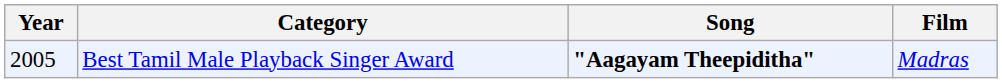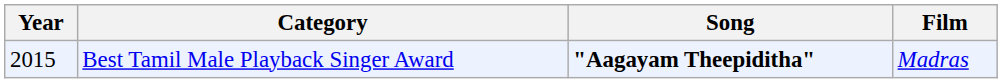 <table class="wikitable" width="55%">
 <tr bgcolor="#d1e4fd">
 <th>Year</th>
 <th>Category</th>
 <th>Song</th>
 <th>Film</th>
 </tr>
 <tr bgcolor=#edf3fe>
-<td>2005</td>
+<td>2015</td>
 <td><a href='#'>Best Tamil Male Playback Singer Award</a></td>
 <td><strong>"Aagayam Theepiditha"</strong></td>
 <td><em><a href='#'>Madras</a></em></td>
 </tr>
 </table>
